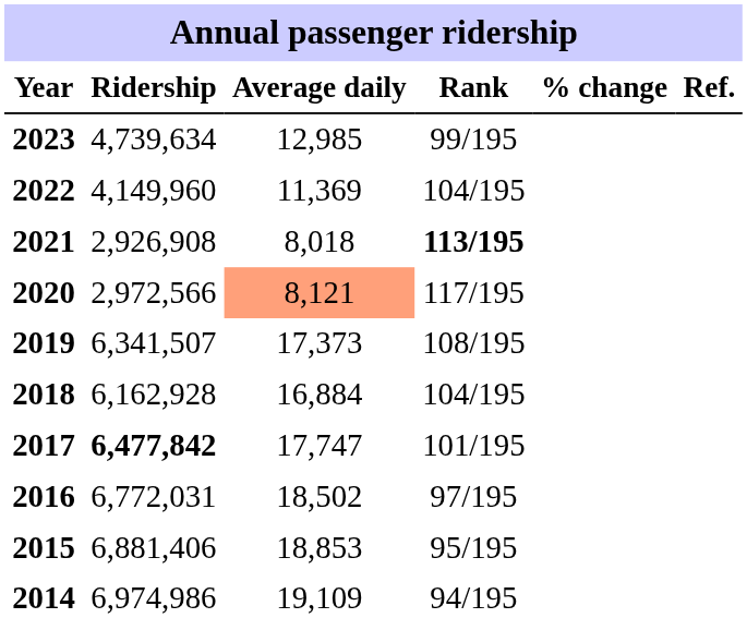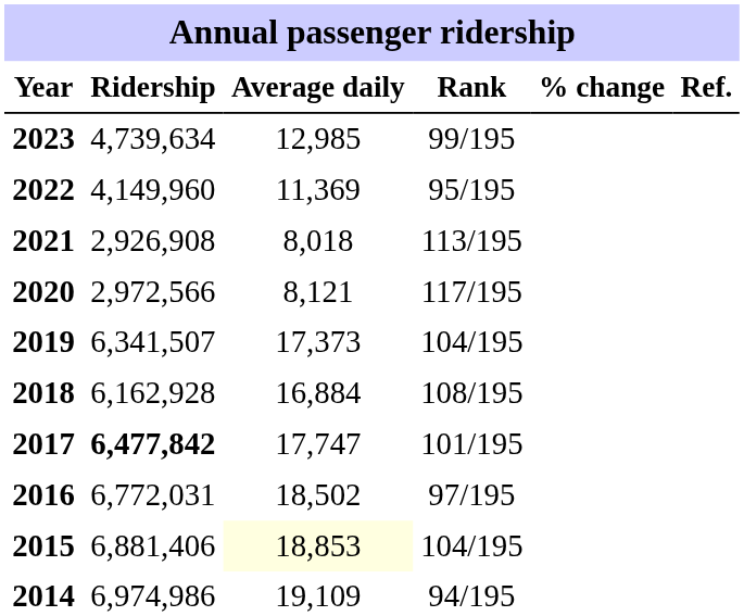 <table class="toccolours" cellpadding="4" cellspacing="0" style="text-align:right;">
 <tr>
 <th colspan="6"  style="background-color:#ccf; background-color:#ccf; font-size:110%; text-align:center;">Annual passenger ridership</th>
 </tr>
 <tr style="font-size:95%; text-align:center">
 <th style="border-bottom:1px solid black">Year</th>
 <th style="border-bottom:1px solid black">Ridership</th>
 <th style="border-bottom:1px solid black">Average daily</th>
 <th style="border-bottom:1px solid black">Rank</th>
 <th style="border-bottom:1px solid black">% change</th>
 <th style="border-bottom:1px solid black">Ref.</th>
 </tr>
 <tr style="text-align:center;">
 <td><strong>2023</strong></td>
 <td>4,739,634</td>
 <td>12,985</td>
 <td>99/195</td>
 <td></td>
 <td></td>
 </tr>
 <tr style="text-align:center;">
 <td><strong>2022</strong></td>
 <td>4,149,960</td>
 <td>11,369</td>
-<td>104/195</td>
+<td>95/195</td>
 <td></td>
 <td></td>
 </tr>
 <tr style="text-align:center;">
 <td><strong>2021</strong></td>
 <td>2,926,908</td>
 <td>8,018</td>
-<td><strong>113/195</strong></td>
+<td>113/195</td>
 <td></td>
 <td></td>
 </tr>
 <tr style="text-align:center;">
 <td><strong>2020</strong></td>
 <td>2,972,566</td>
-<td style="background: lightsalmon;">8,121</td>
+<td>8,121</td>
 <td>117/195</td>
 <td></td>
 <td></td>
 </tr>
 <tr style="text-align:center;">
 <td><strong>2019</strong></td>
 <td>6,341,507</td>
 <td>17,373</td>
-<td>108/195</td>
+<td>104/195</td>
 <td></td>
 <td></td>
 </tr>
 <tr style="text-align:center;">
 <td><strong>2018</strong></td>
 <td>6,162,928</td>
 <td>16,884</td>
-<td>104/195</td>
+<td>108/195</td>
 <td></td>
 <td></td>
 </tr>
 <tr style="text-align:center;">
 <td><strong>2017</strong></td>
 <td><strong>6,477,842</strong></td>
 <td>17,747</td>
 <td>101/195</td>
 <td></td>
 <td></td>
 </tr>
 <tr style="text-align:center;">
 <td><strong>2016</strong></td>
 <td>6,772,031</td>
 <td>18,502</td>
 <td>97/195</td>
 <td></td>
 <td></td>
 </tr>
 <tr style="text-align:center;">
 <td><strong>2015</strong></td>
 <td>6,881,406</td>
-<td>18,853</td>
-<td>95/195</td>
+<td style="background: lightyellow;">18,853</td>
+<td>104/195</td>
 <td></td>
 <td></td>
 </tr>
 <tr style="text-align:center;">
 <td><strong>2014</strong></td>
 <td>6,974,986</td>
 <td>19,109</td>
 <td>94/195</td>
 <td></td>
 <td></td>
 </tr>
 </table>
